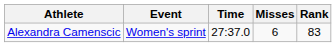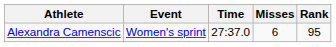 <table class="wikitable" style="font-size:90%">
 <tr>
 <th>Athlete</th>
 <th>Event</th>
 <th>Time</th>
 <th>Misses</th>
 <th>Rank</th>
 </tr>
 <tr align=center>
 <td align=left><a href='#'>Alexandra Camenscic</a></td>
 <td align=left><a href='#'>Women's sprint</a></td>
 <td>27:37.0</td>
 <td>6</td>
-<td>83</td>
+<td>95</td>
 </tr>
 </table>
